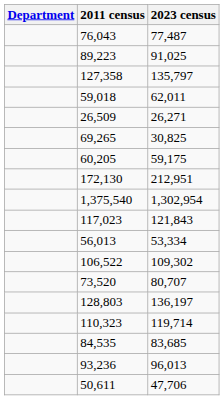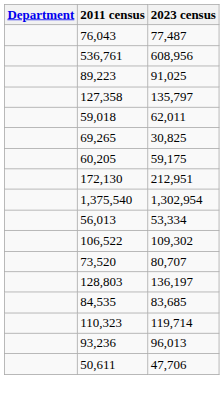 <table class="wikitable sortable">
 <tr>
 <th><a href='#'>Department</a></th>
 <th>2011 census</th>
 <th>2023 census</th>
 </tr>
 <tr>
 <td></td>
 <td>76,043</td>
 <td>77,487</td>
+</tr>
+<tr>
+<td></td>
+<td>536,761</td>
+<td>608,956</td>
 </tr>
 <tr>
 <td></td>
 <td>89,223</td>
 <td>91,025</td>
 </tr>
 <tr>
 <td></td>
 <td>127,358</td>
 <td>135,797</td>
 </tr>
 <tr>
 <td></td>
 <td>59,018</td>
 <td>62,011</td>
-</tr>
-<tr>
-<td></td>
-<td>26,509</td>
-<td>26,271</td>
 </tr>
 <tr>
 <td></td>
 <td>69,265</td>
 <td>30,825</td>
 </tr>
 <tr>
 <td></td>
 <td>60,205</td>
 <td>59,175</td>
 </tr>
 <tr>
 <td></td>
 <td>172,130</td>
 <td>212,951</td>
 </tr>
 <tr>
 <td></td>
 <td>1,375,540</td>
 <td>1,302,954</td>
 </tr>
 <tr>
 <td></td>
-<td>117,023</td>
-<td>121,843</td>
-</tr>
-<tr>
-<td></td>
 <td>56,013</td>
 <td>53,334</td>
 </tr>
 <tr>
 <td></td>
 <td>106,522</td>
 <td>109,302</td>
 </tr>
 <tr>
 <td></td>
 <td>73,520</td>
 <td>80,707</td>
 </tr>
 <tr>
 <td></td>
 <td>128,803</td>
 <td>136,197</td>
 </tr>
 <tr>
 <td></td>
-<td>110,323</td>
-<td>119,714</td>
+<td>84,535</td>
+<td>83,685</td>
 </tr>
 <tr>
 <td></td>
-<td>84,535</td>
-<td>83,685</td>
+<td>110,323</td>
+<td>119,714</td>
 </tr>
 <tr>
 <td></td>
 <td>93,236</td>
 <td>96,013</td>
 </tr>
 <tr>
 <td></td>
 <td>50,611</td>
 <td>47,706</td>
 </tr>
 </table>
